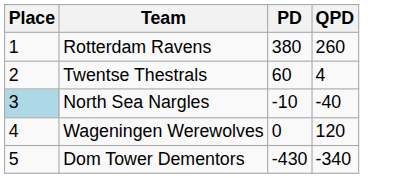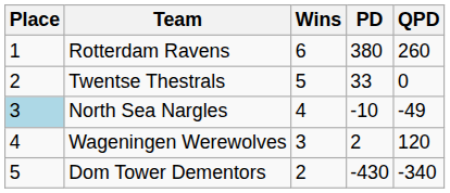 <table class="wikitable sortable">
 <tr>
 <th>Place</th>
 <th>Team</th>
+<th>Wins</th>
 <th>PD</th>
 <th>QPD</th>
 </tr>
 <tr>
 <td>1</td>
 <td>Rotterdam Ravens</td>
+<td>6</td>
 <td>380</td>
 <td>260</td>
 </tr>
 <tr>
 <td>2</td>
 <td>Twentse Thestrals</td>
-<td>60</td>
-<td>4</td>
+<td>5</td>
+<td>33</td>
+<td>0</td>
 </tr>
 <tr>
 <td style="background: lightblue;">3</td>
 <td>North Sea Nargles</td>
+<td>4</td>
 <td>-10</td>
-<td>-40</td>
+<td>-49</td>
 </tr>
 <tr>
 <td>4</td>
 <td>Wageningen Werewolves</td>
-<td>0</td>
+<td>3</td>
+<td>2</td>
 <td>120</td>
 </tr>
 <tr>
 <td>5</td>
 <td>Dom Tower Dementors</td>
+<td>2</td>
 <td>-430</td>
 <td>-340</td>
 </tr>
 </table>
